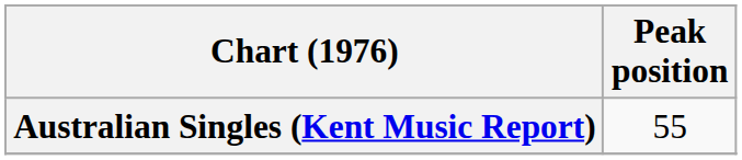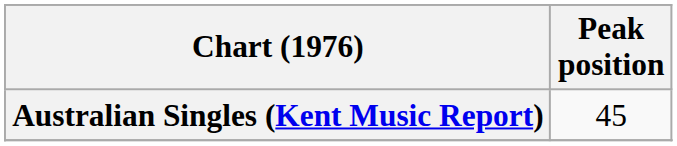 <table class="wikitable sortable plainrowheaders" style="text-align:center">
 <tr>
 <th>Chart (1976)</th>
 <th>Peak<br>position</th>
 </tr>
 <tr>
 <th scope="row">Australian Singles (<a href='#'>Kent Music Report</a>)</th>
-<td align="center">55</td>
+<td align="center">45</td>
 </tr>
 <tr>
 </tr>
 <tr>
 </tr>
 <tr>
 </tr>
 <tr>
 </tr>
 </table>
